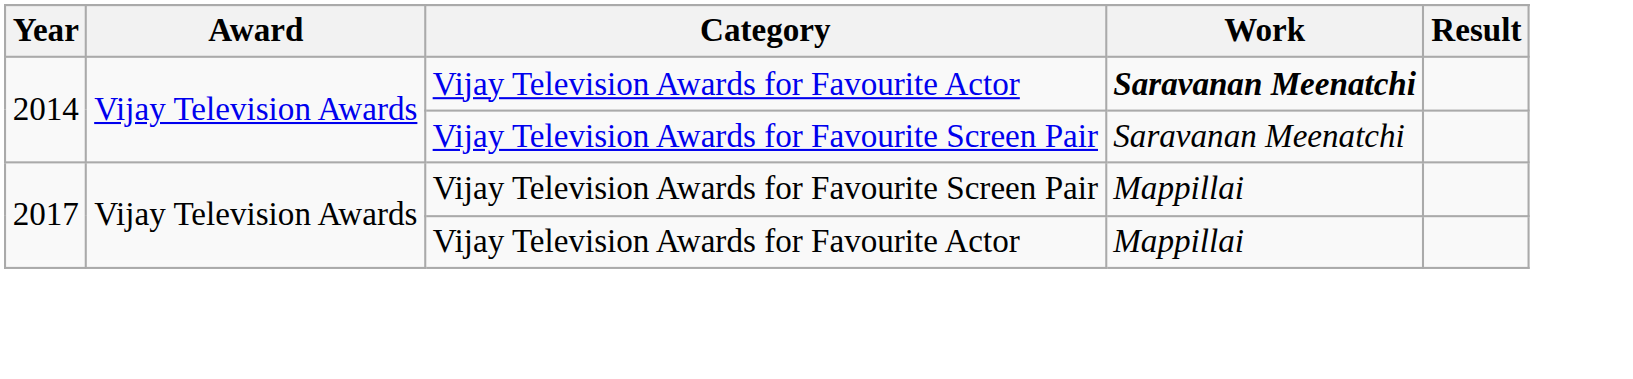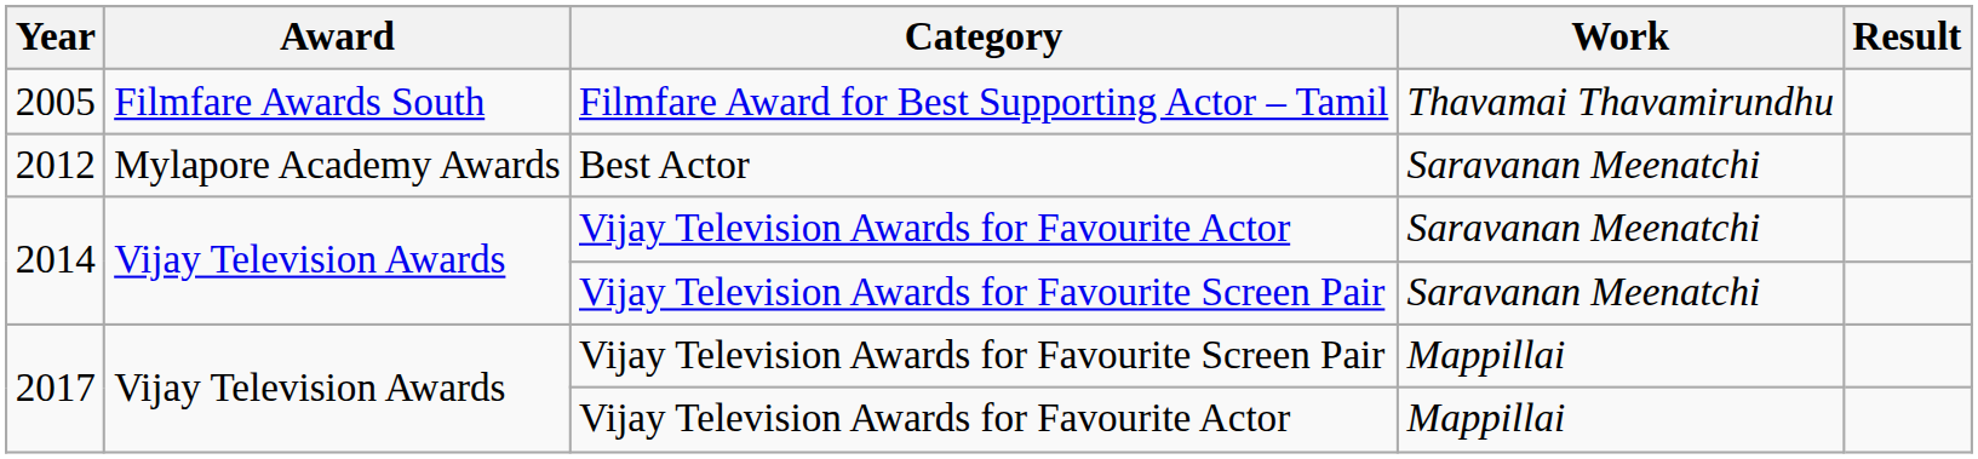 <table class="wikitable sortable">
 <tr style="text-align:center;">
 </tr>
 <tr>
 <th>Year</th>
 <th>Award</th>
 <th>Category</th>
 <th>Work</th>
 <th>Result</th>
 </tr>
 <tr>
+<td rowspan="1">2005</td>
+<td rowspan="1"><a href='#'>Filmfare Awards South</a></td>
+<td><a href='#'>Filmfare Award for Best Supporting Actor – Tamil</a></td>
+<td><em>Thavamai Thavamirundhu</em></td>
+<td></td>
+</tr>
+<tr>
+<td rowspan="1">2012</td>
+<td rowspan="1">Mylapore Academy Awards</td>
+<td>Best Actor</td>
+<td><em>Saravanan Meenatchi</em></td>
+<td></td>
+</tr>
+<tr>
 <td rowspan="2">2014</td>
 <td rowspan="2"><a href='#'>Vijay Television Awards</a></td>
 <td><a href='#'>Vijay Television Awards for Favourite Actor</a></td>
-<td><strong><em>Saravanan Meenatchi</em></strong></td>
+<td><em>Saravanan Meenatchi</em></td>
 <td></td>
 </tr>
 <tr>
 <td><a href='#'>Vijay Television Awards for Favourite Screen Pair</a></td>
 <td><em>Saravanan Meenatchi</em></td>
 <td></td>
 </tr>
 <tr>
 <td rowspan="2">2017</td>
 <td rowspan="2">Vijay Television Awards</td>
 <td>Vijay Television Awards for Favourite Screen Pair</td>
 <td><em>Mappillai</em></td>
 <td></td>
 </tr>
 <tr>
 <td>Vijay Television Awards for Favourite Actor</td>
 <td><em>Mappillai</em></td>
 <td></td>
 </tr>
 </table>
